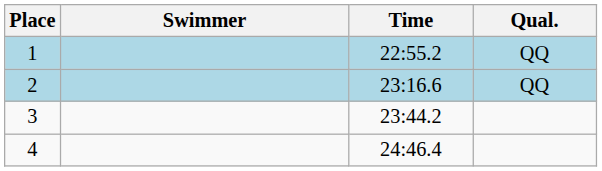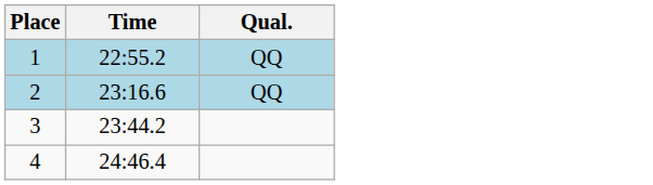 <table class=wikitable style="text-align:center">
 <tr>
 <th>Place</th>
-<th width=220>Swimmer</th>
 <th width=90>Time</th>
 <th width=90>Qual.</th>
 </tr>
 <tr bgcolor=lightblue>
 <td>1</td>
-<td align=left></td>
 <td>22:55.2</td>
 <td>QQ</td>
 </tr>
 <tr bgcolor=lightblue>
 <td>2</td>
-<td align=left></td>
 <td>23:16.6</td>
 <td>QQ</td>
 </tr>
 <tr>
 <td>3</td>
-<td align=left></td>
 <td>23:44.2</td>
 <td></td>
 </tr>
 <tr>
 <td>4</td>
-<td align=left></td>
 <td>24:46.4</td>
 <td></td>
 </tr>
 </table>
